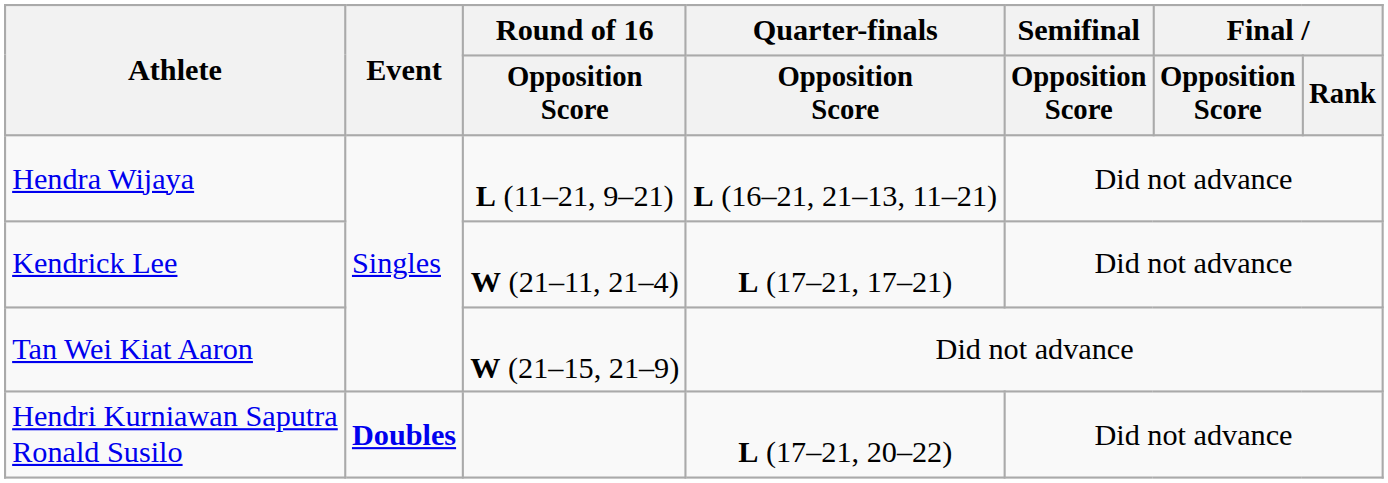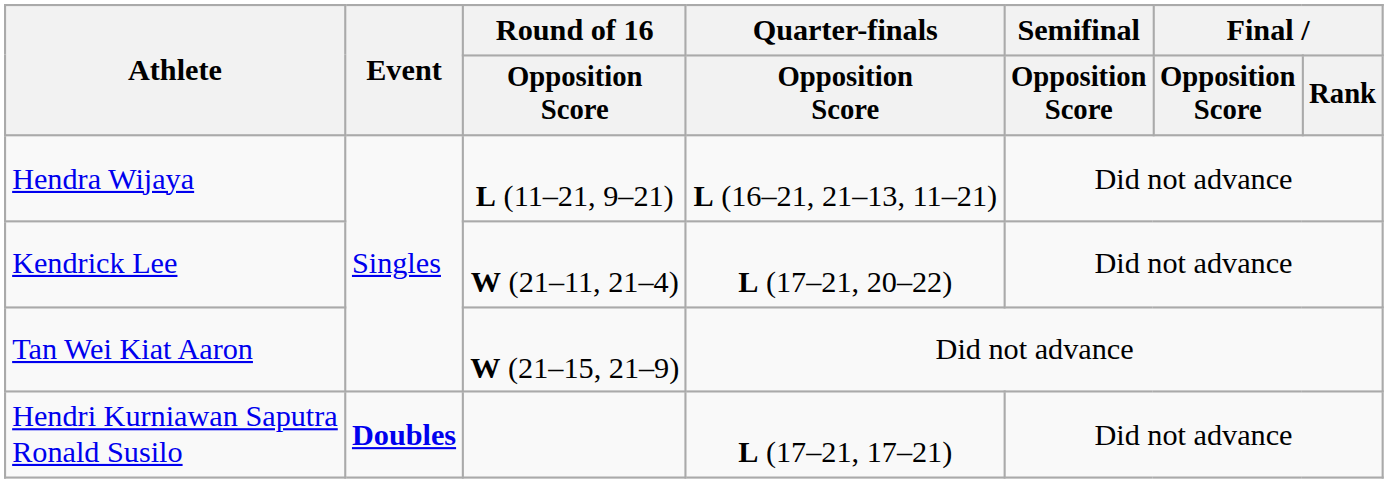 <table class="wikitable" style="font-size:90%">
 <tr>
 <th rowspan="2">Athlete</th>
 <th rowspan="2">Event</th>
 <th>Round of 16</th>
 <th>Quarter-finals</th>
 <th>Semifinal</th>
 <th colspan="2">Final / </th>
 </tr>
 <tr style="font-size:95%">
 <th>Opposition<br>Score</th>
 <th>Opposition<br>Score</th>
 <th>Opposition<br>Score</th>
 <th>Opposition<br>Score</th>
 <th>Rank</th>
 </tr>
 <tr align="center">
 <td align="left"><a href='#'>Hendra Wijaya</a></td>
 <td rowspan="3" align="left"><a href='#'>Singles</a></td>
 <td><br><strong>L</strong> (11–21, 9–21)</td>
 <td><br><strong>L</strong> (16–21, 21–13, 11–21)</td>
 <td colspan="3">Did not advance</td>
 </tr>
 <tr align="center">
 <td align="left"><a href='#'>Kendrick Lee</a></td>
 <td><br><strong>W</strong> (21–11, 21–4)</td>
-<td><br><strong>L</strong> (17–21, 17–21)</td>
+<td><br><strong>L</strong> (17–21, 20–22)</td>
 <td colspan="3">Did not advance</td>
 </tr>
 <tr align="center">
 <td align="left"><a href='#'>Tan Wei Kiat Aaron</a></td>
 <td><br><strong>W</strong> (21–15, 21–9)</td>
 <td colspan="4">Did not advance</td>
 </tr>
 <tr align="center">
 <td align="left"><a href='#'>Hendri Kurniawan Saputra</a><br><a href='#'>Ronald Susilo</a></td>
 <td><strong><a href='#'>Doubles</a></strong></td>
 <td></td>
-<td><br><strong>L</strong> (17–21, 20–22)</td>
+<td><br><strong>L</strong> (17–21, 17–21)</td>
 <td colspan="3">Did not advance</td>
 </tr>
 </table>
